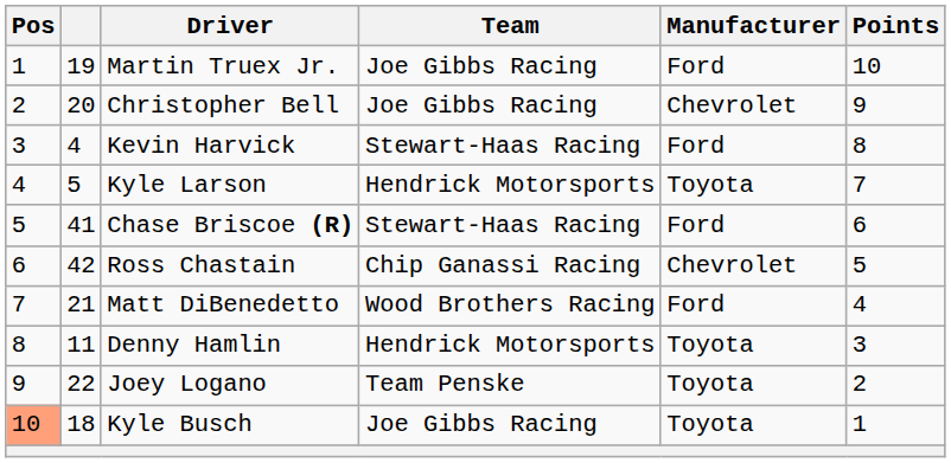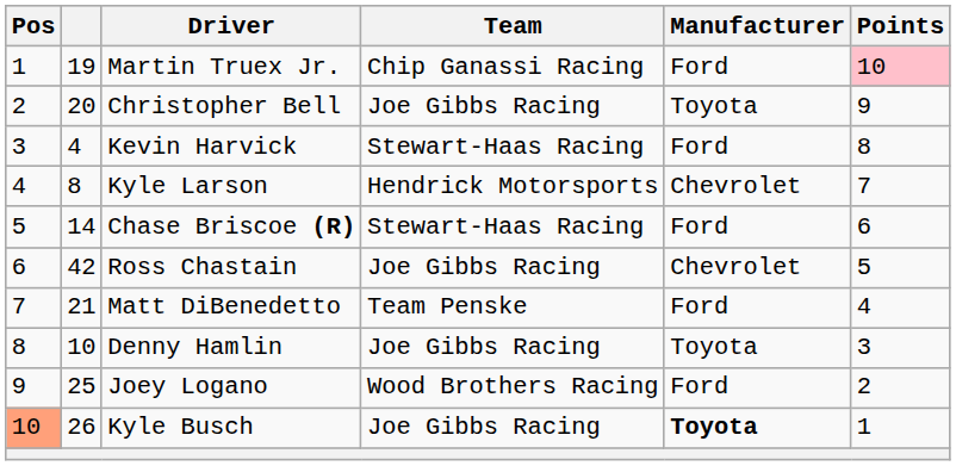 <table class="wikitable" style="font-size:98%">
 <tr>
 <th>Pos</th>
 <th></th>
 <th>Driver</th>
 <th>Team</th>
 <th>Manufacturer</th>
 <th>Points</th>
 </tr>
 <tr>
 <td>1</td>
 <td>19</td>
 <td>Martin Truex Jr.</td>
-<td>Joe Gibbs Racing</td>
+<td>Chip Ganassi Racing</td>
 <td>Ford</td>
-<td>10</td>
+<td style="background: pink;">10</td>
 </tr>
 <tr>
 <td>2</td>
 <td>20</td>
 <td>Christopher Bell</td>
 <td>Joe Gibbs Racing</td>
-<td>Chevrolet</td>
+<td>Toyota</td>
 <td>9</td>
 </tr>
 <tr>
 <td>3</td>
 <td>4</td>
 <td>Kevin Harvick</td>
 <td>Stewart-Haas Racing</td>
 <td>Ford</td>
 <td>8</td>
 </tr>
 <tr>
 <td>4</td>
-<td>5</td>
+<td>8</td>
 <td>Kyle Larson</td>
 <td>Hendrick Motorsports</td>
-<td>Toyota</td>
+<td>Chevrolet</td>
 <td>7</td>
 </tr>
 <tr>
 <td>5</td>
-<td>41</td>
+<td>14</td>
 <td>Chase Briscoe <strong>(R)</strong></td>
 <td>Stewart-Haas Racing</td>
 <td>Ford</td>
 <td>6</td>
 </tr>
 <tr>
 <td>6</td>
 <td>42</td>
 <td>Ross Chastain</td>
-<td>Chip Ganassi Racing</td>
+<td>Joe Gibbs Racing</td>
 <td>Chevrolet</td>
 <td>5</td>
 </tr>
 <tr>
 <td>7</td>
 <td>21</td>
 <td>Matt DiBenedetto</td>
-<td>Wood Brothers Racing</td>
+<td>Team Penske</td>
 <td>Ford</td>
 <td>4</td>
 </tr>
 <tr>
 <td>8</td>
-<td>11</td>
+<td>10</td>
 <td>Denny Hamlin</td>
-<td>Hendrick Motorsports</td>
+<td>Joe Gibbs Racing</td>
 <td>Toyota</td>
 <td>3</td>
 </tr>
 <tr>
 <td>9</td>
-<td>22</td>
+<td>25</td>
 <td>Joey Logano</td>
-<td>Team Penske</td>
-<td>Toyota</td>
+<td>Wood Brothers Racing</td>
+<td>Ford</td>
 <td>2</td>
 </tr>
 <tr>
 <td style="background: lightsalmon;">10</td>
-<td>18</td>
+<td>26</td>
 <td>Kyle Busch</td>
 <td>Joe Gibbs Racing</td>
-<td>Toyota</td>
+<td><strong>Toyota</strong></td>
 <td>1</td>
 </tr>
 <tr>
 <th colspan="6"></th>
 </tr>
 </table>
